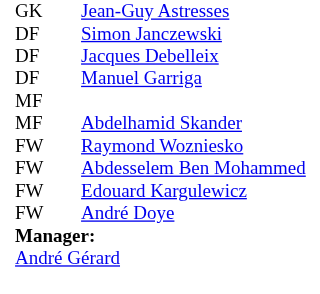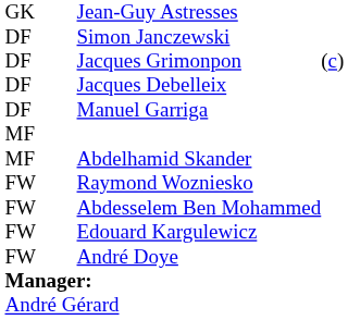 <table style="font-size: 90%" cellspacing="0" cellpadding="0" align=center>
 <tr>
 <td colspan=4></td>
 </tr>
 <tr>
 <th width=25></th>
 <th width=25></th>
 </tr>
 <tr>
 <td>GK</td>
 <td><strong> </strong></td>
 <td> <a href='#'>Jean-Guy Astresses</a></td>
 </tr>
 <tr>
 <td>DF</td>
 <td><strong> </strong></td>
 <td> <a href='#'>Simon Janczewski</a></td>
+</tr>
+<tr>
+<td>DF</td>
+<td><strong> </strong></td>
+<td> <a href='#'>Jacques Grimonpon</a></td>
+<td>(<a href='#'>c</a>)</td>
 </tr>
 <tr>
 <td>DF</td>
 <td><strong> </strong></td>
 <td> <a href='#'>Jacques Debelleix</a></td>
 </tr>
 <tr>
 <td>DF</td>
 <td><strong> </strong></td>
 <td> <a href='#'>Manuel Garriga</a></td>
 </tr>
 <tr>
 <td>MF</td>
 <td><strong> </strong></td>
 <td> </td>
 </tr>
 <tr>
 <td>MF</td>
 <td><strong> </strong></td>
 <td> <a href='#'>Abdelhamid Skander</a></td>
 </tr>
 <tr>
 <td>FW</td>
 <td><strong> </strong></td>
 <td> <a href='#'>Raymond Wozniesko</a></td>
 </tr>
 <tr>
 <td>FW</td>
 <td><strong> </strong></td>
 <td> <a href='#'>Abdesselem Ben Mohammed</a></td>
 </tr>
 <tr>
 <td>FW</td>
 <td><strong> </strong></td>
 <td> <a href='#'>Edouard Kargulewicz</a></td>
 </tr>
 <tr>
 <td>FW</td>
 <td><strong> </strong></td>
 <td> <a href='#'>André Doye</a></td>
 </tr>
 <tr>
 <td colspan=3><strong>Manager:</strong></td>
 </tr>
 <tr>
 <td colspan=4> <a href='#'>André Gérard</a></td>
 </tr>
 </table>
